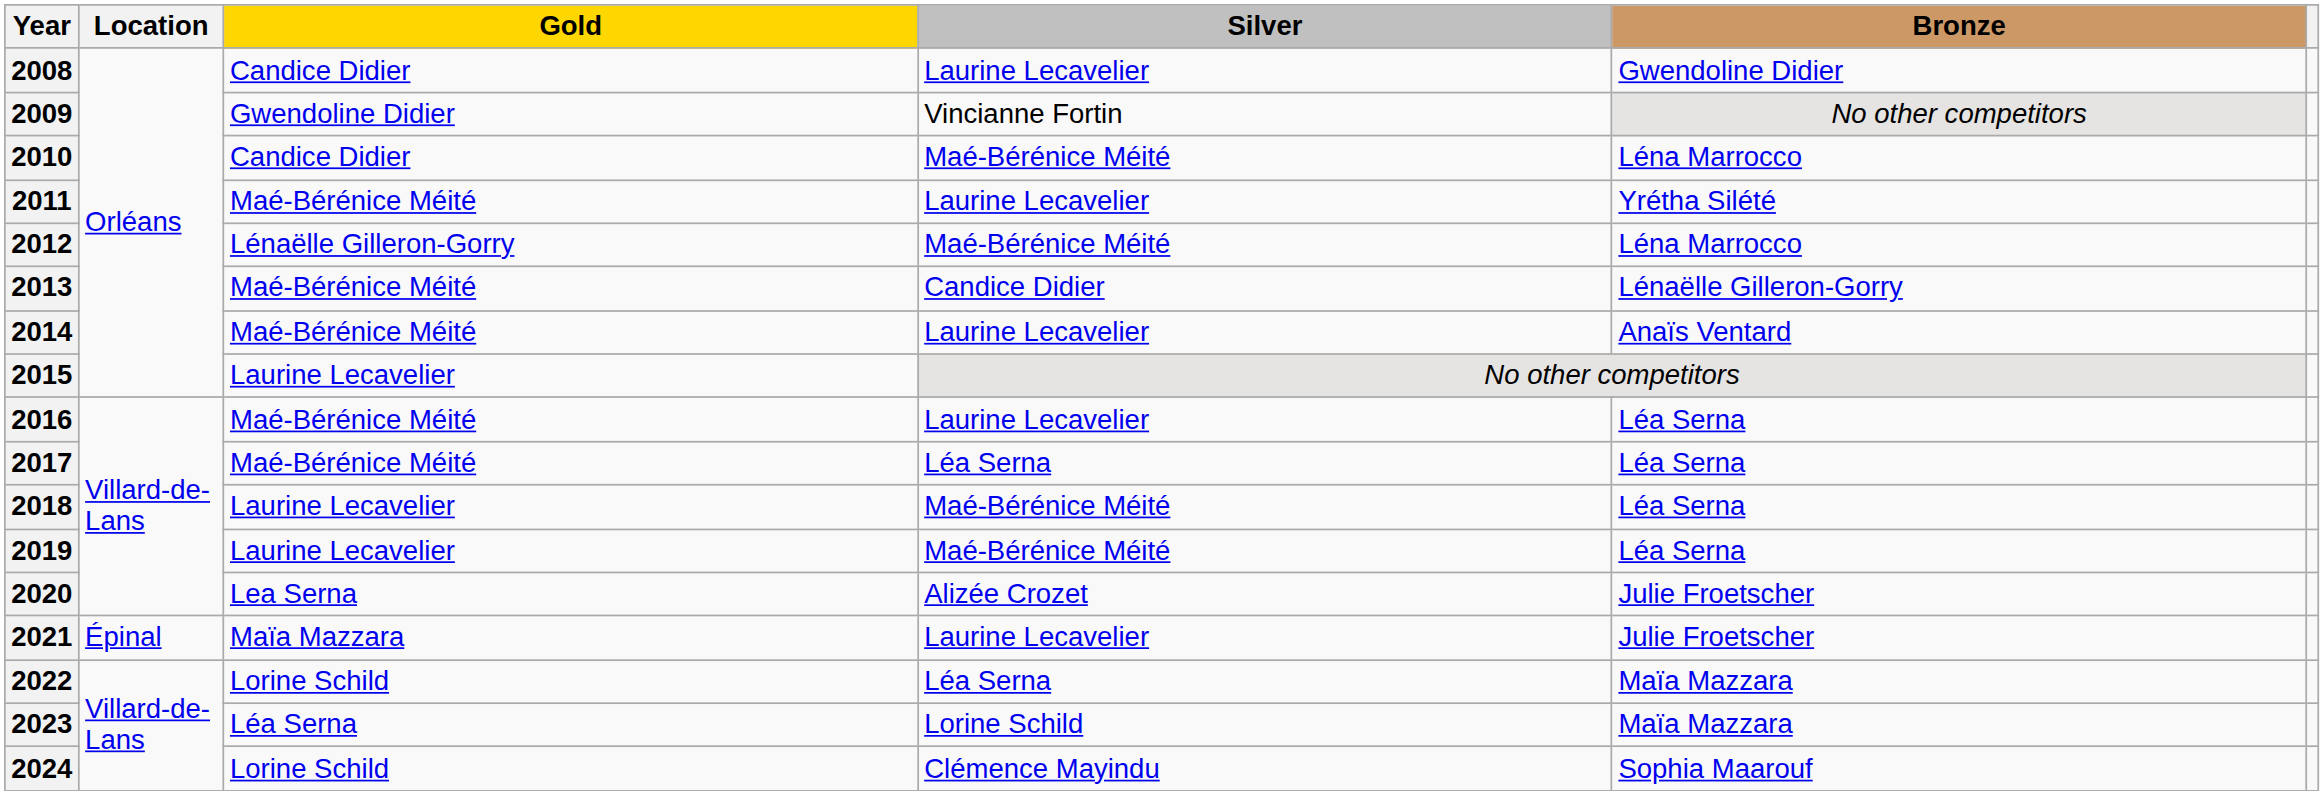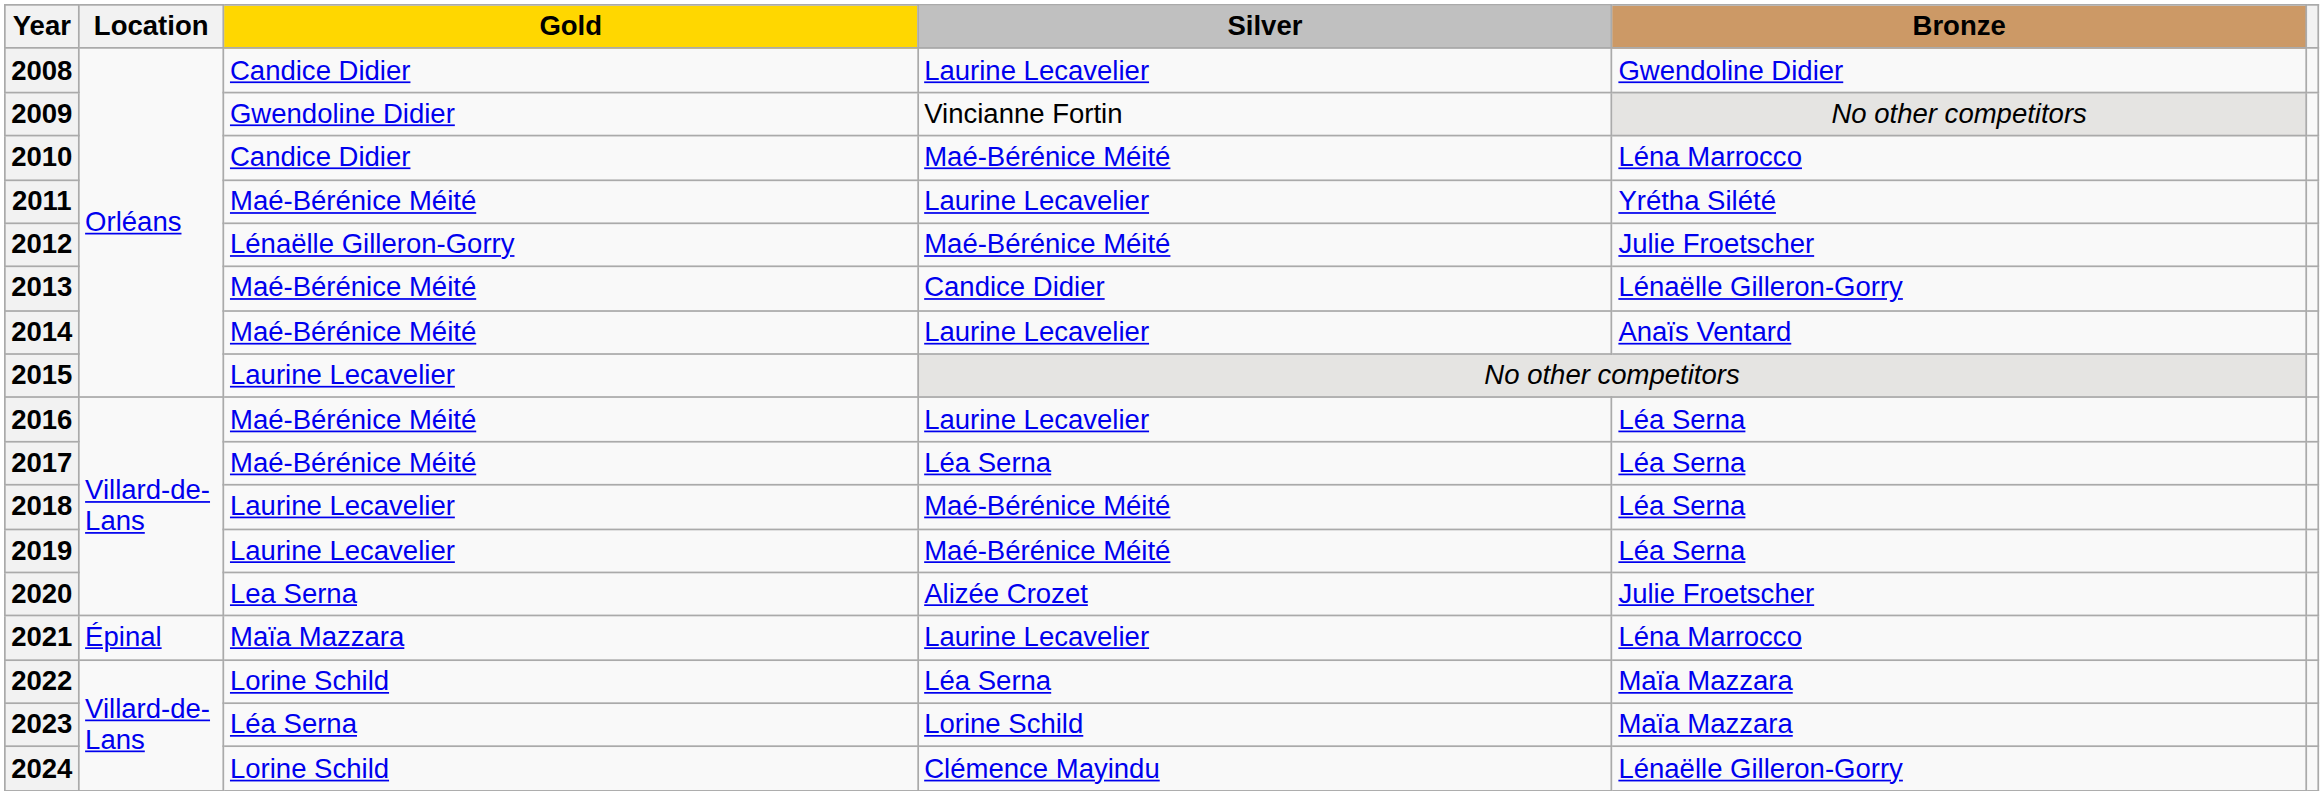 <table class="wikitable unsortable" style="text-align:left; width:85%">
 <tr>
 <th scope="col" style="text-align:center">Year</th>
 <th scope="col" style="text-align:center">Location</th>
 <td scope="col" style="text-align:center; width:30%; background:gold"><strong>Gold</strong></td>
 <td scope="col" style="text-align:center; width:30%; background:silver"><strong>Silver</strong></td>
 <td scope="col" style="text-align:center; width:30%; background:#c96"><strong>Bronze</strong></td>
 <th scope="col" style="text-align:center"></th>
 </tr>
 <tr>
 <th scope="row">2008</th>
 <td rowspan="8"><a href='#'>Orléans</a></td>
 <td><a href='#'>Candice Didier</a></td>
 <td><a href='#'>Laurine Lecavelier</a></td>
 <td><a href='#'>Gwendoline Didier</a></td>
 <td></td>
 </tr>
 <tr>
 <th scope="row">2009</th>
 <td><a href='#'>Gwendoline Didier</a></td>
 <td>Vincianne Fortin</td>
 <td align="center" bgcolor="e5e4e2"><em>No other competitors</em></td>
 <td></td>
 </tr>
 <tr>
 <th scope="row">2010</th>
 <td><a href='#'>Candice Didier</a></td>
 <td><a href='#'>Maé-Bérénice Méité</a></td>
 <td><a href='#'>Léna Marrocco</a></td>
 <td></td>
 </tr>
 <tr>
 <th scope="row">2011</th>
 <td><a href='#'>Maé-Bérénice Méité</a></td>
 <td><a href='#'>Laurine Lecavelier</a></td>
 <td><a href='#'>Yrétha Silété</a></td>
 <td></td>
 </tr>
 <tr>
 <th scope="row">2012</th>
 <td><a href='#'>Lénaëlle Gilleron-Gorry</a></td>
 <td><a href='#'>Maé-Bérénice Méité</a></td>
-<td><a href='#'>Léna Marrocco</a></td>
+<td><a href='#'>Julie Froetscher</a></td>
 <td></td>
 </tr>
 <tr>
 <th scope="row">2013</th>
 <td><a href='#'>Maé-Bérénice Méité</a></td>
 <td><a href='#'>Candice Didier</a></td>
 <td><a href='#'>Lénaëlle Gilleron-Gorry</a></td>
 <td></td>
 </tr>
 <tr>
 <th scope="row">2014</th>
 <td><a href='#'>Maé-Bérénice Méité</a></td>
 <td><a href='#'>Laurine Lecavelier</a></td>
 <td><a href='#'>Anaïs Ventard</a></td>
 <td></td>
 </tr>
 <tr>
 <th scope="row">2015</th>
 <td><a href='#'>Laurine Lecavelier</a></td>
 <td colspan="2" align="center" bgcolor="e5e4e2"><em>No other competitors</em></td>
 <td></td>
 </tr>
 <tr>
 <th scope="row">2016</th>
 <td rowspan="5"><a href='#'>Villard-de-Lans</a></td>
 <td><a href='#'>Maé-Bérénice Méité</a></td>
 <td><a href='#'>Laurine Lecavelier</a></td>
 <td><a href='#'>Léa Serna</a></td>
 <td></td>
 </tr>
 <tr>
 <th scope="row">2017</th>
 <td><a href='#'>Maé-Bérénice Méité</a></td>
 <td><a href='#'>Léa Serna</a></td>
 <td><a href='#'>Léa Serna</a></td>
 <td></td>
 </tr>
 <tr>
 <th scope="row">2018</th>
 <td><a href='#'>Laurine Lecavelier</a></td>
 <td><a href='#'>Maé-Bérénice Méité</a></td>
 <td><a href='#'>Léa Serna</a></td>
 <td></td>
 </tr>
 <tr>
 <th scope="row">2019</th>
 <td><a href='#'>Laurine Lecavelier</a></td>
 <td><a href='#'>Maé-Bérénice Méité</a></td>
 <td><a href='#'>Léa Serna</a></td>
 <td></td>
 </tr>
 <tr>
 <th scope="row">2020</th>
 <td><a href='#'>Lea Serna</a></td>
 <td><a href='#'>Alizée Crozet</a></td>
 <td><a href='#'>Julie Froetscher</a></td>
 <td></td>
 </tr>
 <tr>
 <th scope="row">2021</th>
 <td><a href='#'>Épinal</a></td>
 <td><a href='#'>Maïa Mazzara</a></td>
 <td><a href='#'>Laurine Lecavelier</a></td>
-<td><a href='#'>Julie Froetscher</a></td>
+<td><a href='#'>Léna Marrocco</a></td>
 <td></td>
 </tr>
 <tr>
 <th scope="row">2022</th>
 <td rowspan="3"><a href='#'>Villard-de-Lans</a></td>
 <td><a href='#'>Lorine Schild</a></td>
 <td><a href='#'>Léa Serna</a></td>
 <td><a href='#'>Maïa Mazzara</a></td>
 <td></td>
 </tr>
 <tr>
 <th scope="row">2023</th>
 <td><a href='#'>Léa Serna</a></td>
 <td><a href='#'>Lorine Schild</a></td>
 <td><a href='#'>Maïa Mazzara</a></td>
 <td></td>
 </tr>
 <tr>
 <th scope="row">2024</th>
 <td><a href='#'>Lorine Schild</a></td>
 <td><a href='#'>Clémence Mayindu</a></td>
-<td><a href='#'>Sophia Maarouf</a></td>
+<td><a href='#'>Lénaëlle Gilleron-Gorry</a></td>
 <td></td>
 </tr>
 </table>
